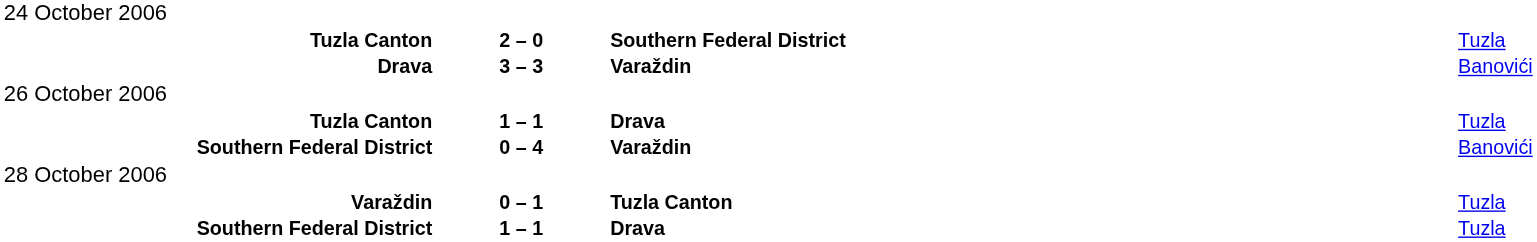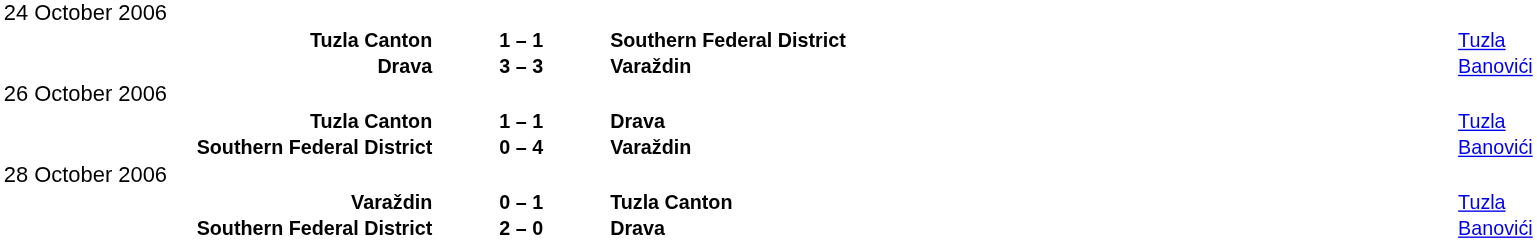 <table width=100% cellspacing=1>
 <tr>
 <th width=25%></th>
 <th width=10%></th>
 <th></th>
 </tr>
 <tr>
 <td>24 October 2006</td>
 </tr>
 <tr style=font-size:90%>
 <td align=right><strong>Tuzla Canton</strong></td>
-<td align=center><strong>2 – 0</strong></td>
+<td align=center><strong>1 – 1</strong></td>
 <td><strong>Southern Federal District</strong></td>
 <td><a href='#'>Tuzla</a></td>
 </tr>
 <tr style=font-size:90%>
 <td align=right><strong>Drava</strong></td>
 <td align=center><strong>3 – 3</strong></td>
 <td><strong>Varaždin</strong></td>
 <td><a href='#'>Banovići</a></td>
 </tr>
 <tr>
 <td>26 October 2006</td>
 </tr>
 <tr style=font-size:90%>
 <td align=right><strong>Tuzla Canton</strong></td>
 <td align=center><strong>1 – 1</strong></td>
 <td><strong>Drava</strong></td>
 <td><a href='#'>Tuzla</a></td>
 </tr>
 <tr style=font-size:90%>
 <td align=right><strong>Southern Federal District</strong></td>
 <td align=center><strong>0 – 4</strong></td>
 <td><strong>Varaždin</strong></td>
 <td><a href='#'>Banovići</a></td>
 </tr>
 <tr>
 <td>28 October 2006</td>
 </tr>
 <tr style=font-size:90%>
 <td align=right><strong>Varaždin</strong></td>
 <td align=center><strong>0 – 1</strong></td>
 <td><strong>Tuzla Canton</strong></td>
 <td><a href='#'>Tuzla</a></td>
 </tr>
 <tr style=font-size:90%>
 <td align=right><strong>Southern Federal District</strong></td>
-<td align=center><strong>1 – 1</strong></td>
+<td align=center><strong>2 – 0</strong></td>
 <td><strong>Drava</strong></td>
-<td><a href='#'>Tuzla</a></td>
+<td><a href='#'>Banovići</a></td>
 </tr>
 </table>
